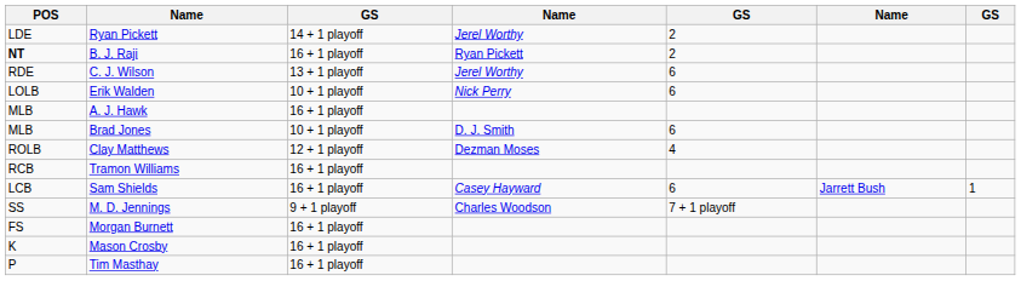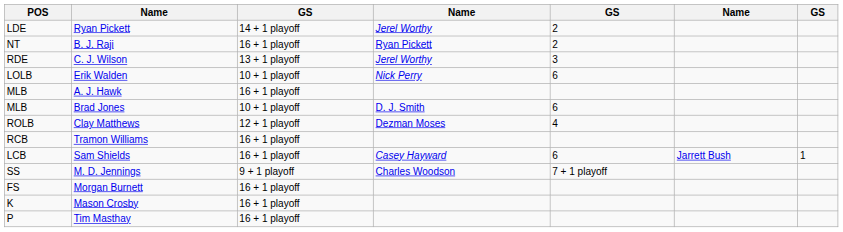 <table class="wikitable" style="width:100%; text-align:center; font-size:95%; text-align:left;">
 <tr>
 <th><strong>POS</strong></th>
 <th><strong>Name</strong></th>
 <th><strong>GS</strong></th>
 <th><strong>Name</strong></th>
 <th><strong>GS</strong></th>
 <th><strong>Name</strong></th>
 <th><strong>GS</strong></th>
 </tr>
 <tr>
 <td>LDE</td>
 <td><a href='#'>Ryan Pickett</a></td>
 <td>14 + 1 playoff</td>
 <td><em><a href='#'>Jerel Worthy</a></em></td>
 <td>2</td>
 <td></td>
 <td></td>
 </tr>
 <tr>
-<td><strong>NT</strong></td>
+<td>NT</td>
 <td><a href='#'>B. J. Raji</a></td>
 <td>16 + 1 playoff</td>
 <td><a href='#'>Ryan Pickett</a></td>
 <td>2</td>
 <td></td>
 <td></td>
 </tr>
 <tr>
 <td>RDE</td>
 <td><a href='#'>C. J. Wilson</a></td>
 <td>13 + 1 playoff</td>
 <td><em><a href='#'>Jerel Worthy</a></em></td>
-<td>6</td>
+<td>3</td>
 <td></td>
 <td></td>
 </tr>
 <tr>
 <td>LOLB</td>
 <td><a href='#'>Erik Walden</a></td>
 <td>10 + 1 playoff</td>
 <td><em><a href='#'>Nick Perry</a></em> </td>
 <td>6</td>
 <td></td>
 <td></td>
 </tr>
 <tr>
 <td>MLB</td>
 <td><a href='#'>A. J. Hawk</a></td>
 <td>16 + 1 playoff</td>
 <td></td>
 <td></td>
 <td></td>
 <td></td>
 </tr>
 <tr>
 <td>MLB</td>
 <td><a href='#'>Brad Jones</a></td>
 <td>10 + 1 playoff</td>
 <td><a href='#'>D. J. Smith</a> </td>
 <td>6</td>
 <td></td>
 <td></td>
 </tr>
 <tr>
 <td>ROLB</td>
 <td><a href='#'>Clay Matthews</a></td>
 <td>12 + 1 playoff</td>
 <td><a href='#'>Dezman Moses</a></td>
 <td>4</td>
 <td></td>
 <td></td>
 </tr>
 <tr>
 <td>RCB</td>
 <td><a href='#'>Tramon Williams</a></td>
 <td>16 + 1 playoff</td>
 <td></td>
 <td></td>
 <td></td>
 <td></td>
 </tr>
 <tr>
 <td>LCB</td>
 <td><a href='#'>Sam Shields</a></td>
 <td>16 + 1 playoff</td>
 <td><em><a href='#'>Casey Hayward</a></em></td>
 <td>6</td>
 <td><a href='#'>Jarrett Bush</a></td>
 <td>1</td>
 </tr>
 <tr>
 <td>SS</td>
 <td><a href='#'>M. D. Jennings</a></td>
 <td>9 + 1 playoff</td>
 <td><a href='#'>Charles Woodson</a></td>
 <td>7 + 1 playoff</td>
 <td></td>
 <td></td>
 </tr>
 <tr>
 <td>FS</td>
 <td><a href='#'>Morgan Burnett</a></td>
 <td>16 + 1 playoff</td>
 <td></td>
 <td></td>
 <td></td>
 <td></td>
 </tr>
 <tr>
 <td>K</td>
 <td><a href='#'>Mason Crosby</a></td>
 <td>16  + 1 playoff</td>
 <td></td>
 <td></td>
 <td></td>
 <td></td>
 </tr>
 <tr>
 <td>P</td>
 <td><a href='#'>Tim Masthay</a></td>
 <td>16 + 1 playoff</td>
 <td></td>
 <td></td>
 <td></td>
 <td></td>
 </tr>
 </table>
